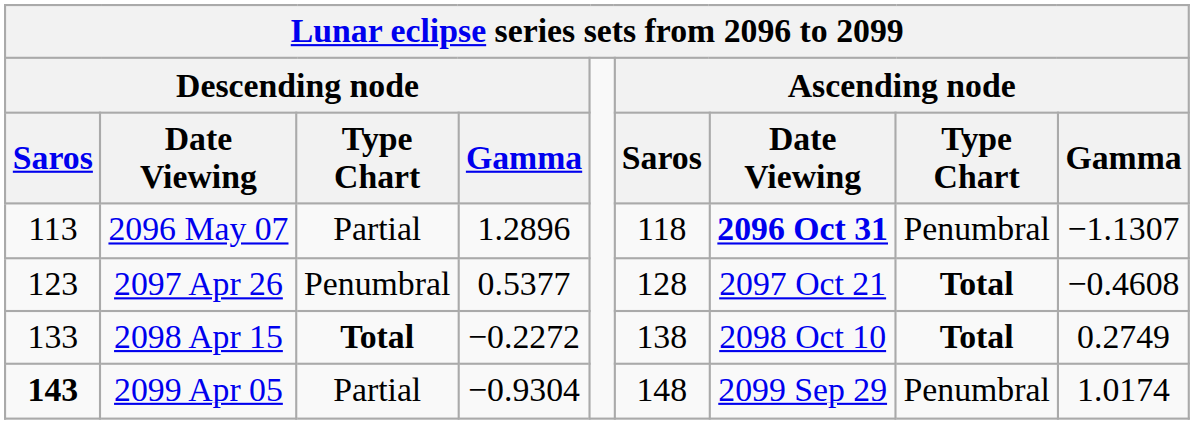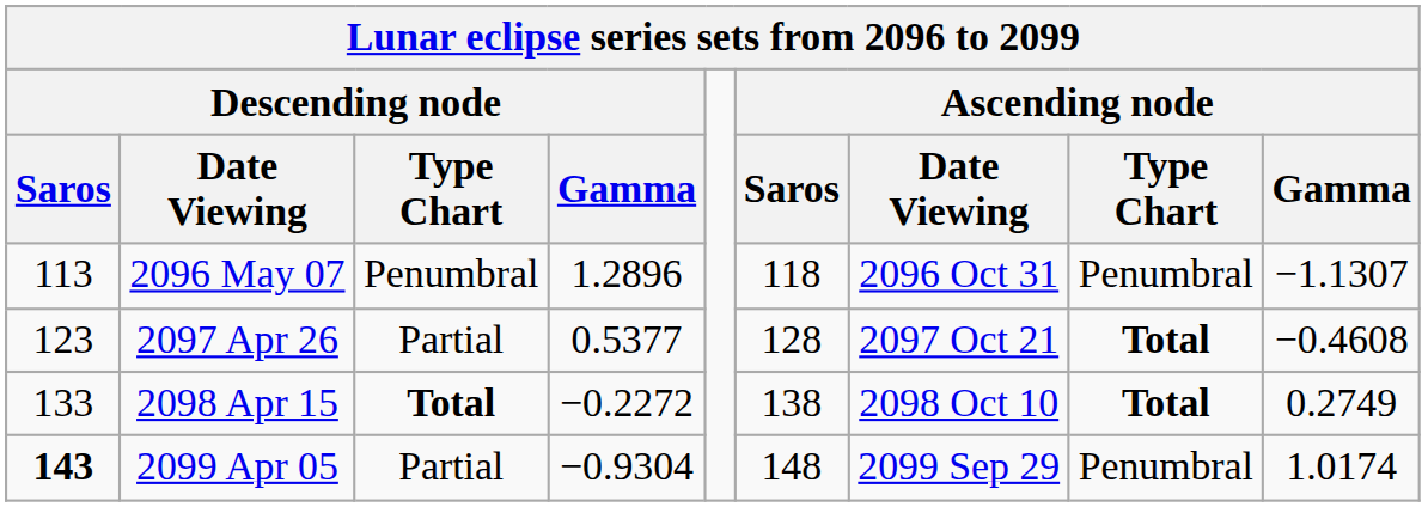 <table class="wikitable mw-collapsible mw-collapsed">
 <tr>
 <th class="nowrap" colspan="9"><a href='#'>Lunar eclipse</a> series sets from 2096 to 2099</th>
 </tr>
 <tr>
 <th scope="col" colspan="4">Descending node</th>
 <td rowspan="11"> </td>
 <th scope="col" colspan="4">Ascending node</th>
 </tr>
 <tr style="text-align: center;">
 <th scope="col"><a href='#'>Saros</a></th>
 <th scope="col">Date<br>Viewing</th>
 <th scope="col">Type<br>Chart</th>
 <th scope="col"><a href='#'>Gamma</a></th>
 <th scope="col">Saros</th>
 <th scope="col">Date<br>Viewing</th>
 <th scope="col">Type<br>Chart</th>
 <th scope="col">Gamma</th>
 </tr>
 <tr style="text-align: center;">
 <td>113</td>
 <td><a href='#'>2096 May 07</a><br></td>
-<td style="text-align:center;">Partial<br></td>
+<td style="text-align:center;">Penumbral<br></td>
 <td>1.2896</td>
 <td>118</td>
-<td><strong><a href='#'>2096 Oct 31</a><br></strong></td>
+<td><a href='#'>2096 Oct 31</a><br></td>
 <td style="text-align:center;">Penumbral<br></td>
 <td>−1.1307</td>
 </tr>
 <tr style="text-align: center;">
 <td>123</td>
 <td style="text-align:center;vertical-align:top;"><a href='#'>2097 Apr 26</a><br></td>
-<td style="text-align:center;">Penumbral<br></td>
+<td style="text-align:center;">Partial<br></td>
 <td>0.5377</td>
 <td>128</td>
 <td><a href='#'>2097 Oct 21</a><br></td>
 <td style="text-align:center;"><strong>Total</strong><br></td>
 <td>−0.4608</td>
 </tr>
 <tr style="text-align: center;">
 <td>133</td>
 <td><a href='#'>2098 Apr 15</a><br></td>
 <td style="text-align:center;"><strong>Total</strong><br></td>
 <td>−0.2272</td>
 <td>138</td>
 <td><a href='#'>2098 Oct 10</a><br></td>
 <td style="text-align:center;"><strong>Total</strong><br></td>
 <td>0.2749</td>
 </tr>
 <tr style="text-align: center;">
 <td><strong>143</strong></td>
 <td><a href='#'>2099 Apr 05</a><br></td>
 <td style="text-align:center;">Partial<br></td>
 <td>−0.9304</td>
 <td>148</td>
 <td style="text-align:center;vertical-align:top;"><a href='#'>2099 Sep 29</a><br></td>
 <td style="text-align:center;">Penumbral<br></td>
 <td>1.0174</td>
 </tr>
 </table>
